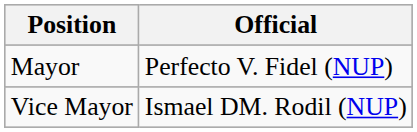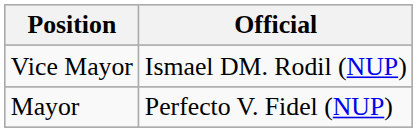 <table class="wikitable">
 <tr>
 <th>Position</th>
 <th>Official</th>
 </tr>
 <tr>
+<td>Vice Mayor</td>
+<td>Ismael DM. Rodil (<a href='#'>NUP</a>)</td>
+</tr>
+<tr>
 <td>Mayor</td>
 <td>Perfecto V. Fidel (<a href='#'>NUP</a>)</td>
 </tr>
-<tr>
-<td>Vice Mayor</td>
-<td>Ismael DM. Rodil (<a href='#'>NUP</a>)</td>
-</tr>
 </table>
